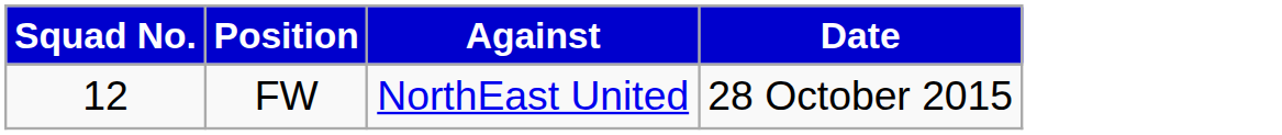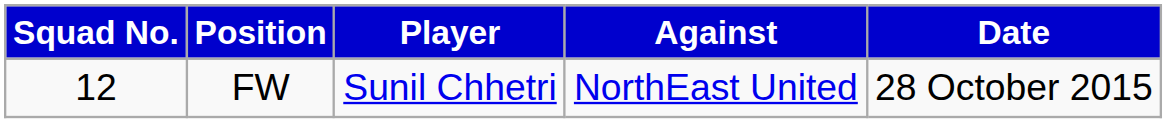 <table class="wikitable" style="text-align:center font-size">
 <tr>
 <th style="background:#0000CD; color:white; text-align:center; font-size:90%">Squad No.</th>
 <th style="background:#0000CD; color:white; text-align:center; font-size:90%">Position</th>
+<th style="background:#0000CD; color:white; text-align:center; font-size:90%">Player</th>
 <th style="background:#0000CD; color:white; text-align:center; font-size:90%">Against</th>
 <th style="background:#0000CD; color:white; text-align:center; font-size:90%">Date</th>
 </tr>
 <tr>
 <td align="center">12</td>
 <td align="center">FW</td>
+<td align="left"> <a href='#'>Sunil Chhetri</a></td>
 <td align="left"><a href='#'>NorthEast United</a></td>
 <td>28 October 2015</td>
 </tr>
 </table>
